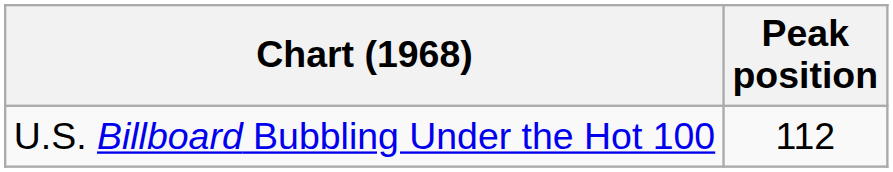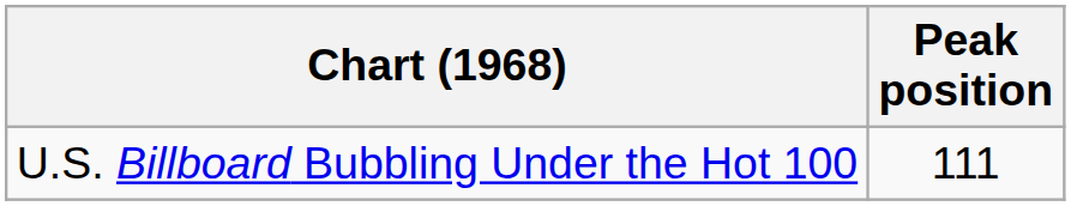 <table class="wikitable sortable plainrowheaders">
 <tr>
 <th>Chart (1968)</th>
 <th>Peak<br>position</th>
 </tr>
 <tr>
 <td>U.S. <a href='#'><em>Billboard</em> Bubbling Under the Hot 100</a></td>
-<td align="center">112</td>
+<td align="center">111</td>
 </tr>
 </table>
